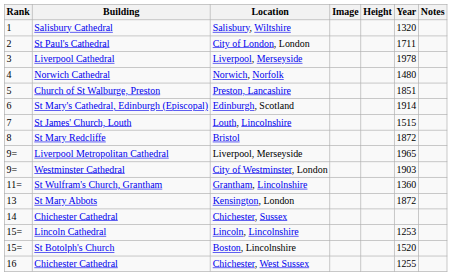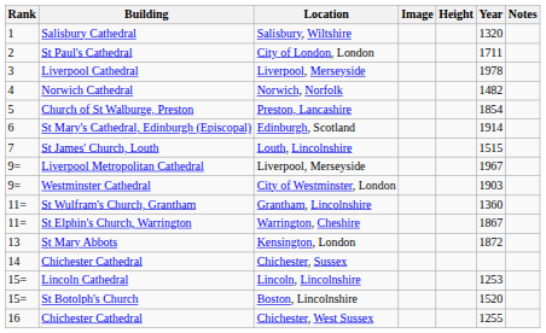 <table class="wikitable sortable">
 <tr>
 <th>Rank<br></th>
 <th>Building<br></th>
 <th>Location<br></th>
 <th class="unsortable">Image</th>
 <th>Height<br></th>
 <th>Year<br></th>
 <th class="unsortable">Notes</th>
 </tr>
 <tr>
 <td>1</td>
 <td><a href='#'>Salisbury Cathedral</a></td>
 <td><a href='#'>Salisbury</a>, <a href='#'>Wiltshire</a></td>
 <td></td>
 <td></td>
 <td>1320</td>
 <td></td>
 </tr>
 <tr>
 <td>2</td>
 <td><a href='#'>St Paul's Cathedral</a></td>
 <td><a href='#'>City of London</a>, London</td>
 <td></td>
 <td></td>
 <td>1711</td>
 <td></td>
 </tr>
 <tr>
 <td>3</td>
 <td><a href='#'>Liverpool Cathedral</a></td>
 <td><a href='#'>Liverpool</a>, <a href='#'>Merseyside</a></td>
 <td></td>
 <td></td>
 <td>1978</td>
 <td></td>
 </tr>
 <tr>
 <td>4</td>
 <td><a href='#'>Norwich Cathedral</a></td>
 <td><a href='#'>Norwich</a>, <a href='#'>Norfolk</a></td>
 <td></td>
 <td></td>
-<td>1480</td>
+<td>1482</td>
 <td></td>
 </tr>
 <tr>
 <td>5</td>
 <td><a href='#'>Church of St Walburge, Preston</a></td>
 <td><a href='#'>Preston, Lancashire</a></td>
 <td></td>
 <td></td>
-<td>1851</td>
+<td>1854</td>
 <td></td>
 </tr>
 <tr>
 <td>6</td>
 <td><a href='#'>St Mary's Cathedral, Edinburgh (Episcopal)</a></td>
 <td><a href='#'>Edinburgh</a>, Scotland</td>
 <td></td>
 <td></td>
 <td>1914</td>
 <td></td>
 </tr>
 <tr>
 <td>7</td>
 <td><a href='#'>St James' Church, Louth</a></td>
 <td><a href='#'>Louth</a>, <a href='#'>Lincolnshire</a></td>
 <td></td>
 <td></td>
 <td>1515</td>
 <td></td>
 </tr>
 <tr>
-<td>8</td>
-<td><a href='#'>St Mary Redcliffe</a></td>
-<td><a href='#'>Bristol</a></td>
-<td></td>
-<td></td>
-<td>1872</td>
-<td></td>
-</tr>
-<tr>
 <td>9=</td>
 <td><a href='#'>Liverpool Metropolitan Cathedral</a></td>
 <td>Liverpool, Merseyside</td>
 <td></td>
 <td></td>
-<td>1965</td>
+<td>1967</td>
 <td></td>
 </tr>
 <tr>
 <td>9=</td>
 <td><a href='#'>Westminster Cathedral</a></td>
 <td><a href='#'>City of Westminster</a>, London</td>
 <td></td>
 <td></td>
 <td>1903</td>
 <td></td>
 </tr>
 <tr>
 <td>11=</td>
 <td><a href='#'>St Wulfram's Church, Grantham</a></td>
 <td><a href='#'>Grantham</a>, <a href='#'>Lincolnshire</a></td>
 <td></td>
 <td></td>
 <td>1360</td>
+<td></td>
+</tr>
+<tr>
+<td>11=</td>
+<td><a href='#'>St Elphin's Church, Warrington</a></td>
+<td><a href='#'>Warrington</a>, <a href='#'>Cheshire</a></td>
+<td></td>
+<td></td>
+<td>1867</td>
 <td></td>
 </tr>
 <tr>
 <td>13</td>
 <td><a href='#'>St Mary Abbots</a></td>
 <td><a href='#'>Kensington</a>, London</td>
 <td></td>
 <td></td>
 <td>1872</td>
 <td></td>
 </tr>
 <tr>
 <td>14</td>
 <td><a href='#'>Chichester Cathedral</a></td>
 <td><a href='#'>Chichester</a>, <a href='#'>Sussex</a></td>
 <td></td>
 <td></td>
 <td></td>
 <td></td>
 </tr>
 <tr>
 <td>15=</td>
 <td><a href='#'>Lincoln Cathedral</a></td>
 <td><a href='#'>Lincoln</a>, <a href='#'>Lincolnshire</a></td>
 <td></td>
 <td></td>
 <td>1253</td>
 <td></td>
 </tr>
 <tr>
 <td>15=</td>
 <td><a href='#'>St Botolph's Church</a></td>
 <td><a href='#'>Boston</a>, Lincolnshire</td>
 <td></td>
 <td></td>
 <td>1520</td>
 <td></td>
 </tr>
 <tr>
 <td>16</td>
 <td><a href='#'>Chichester Cathedral</a></td>
 <td><a href='#'>Chichester</a>, <a href='#'>West Sussex</a></td>
 <td></td>
 <td></td>
 <td>1255</td>
 <td></td>
 </tr>
 </table>
